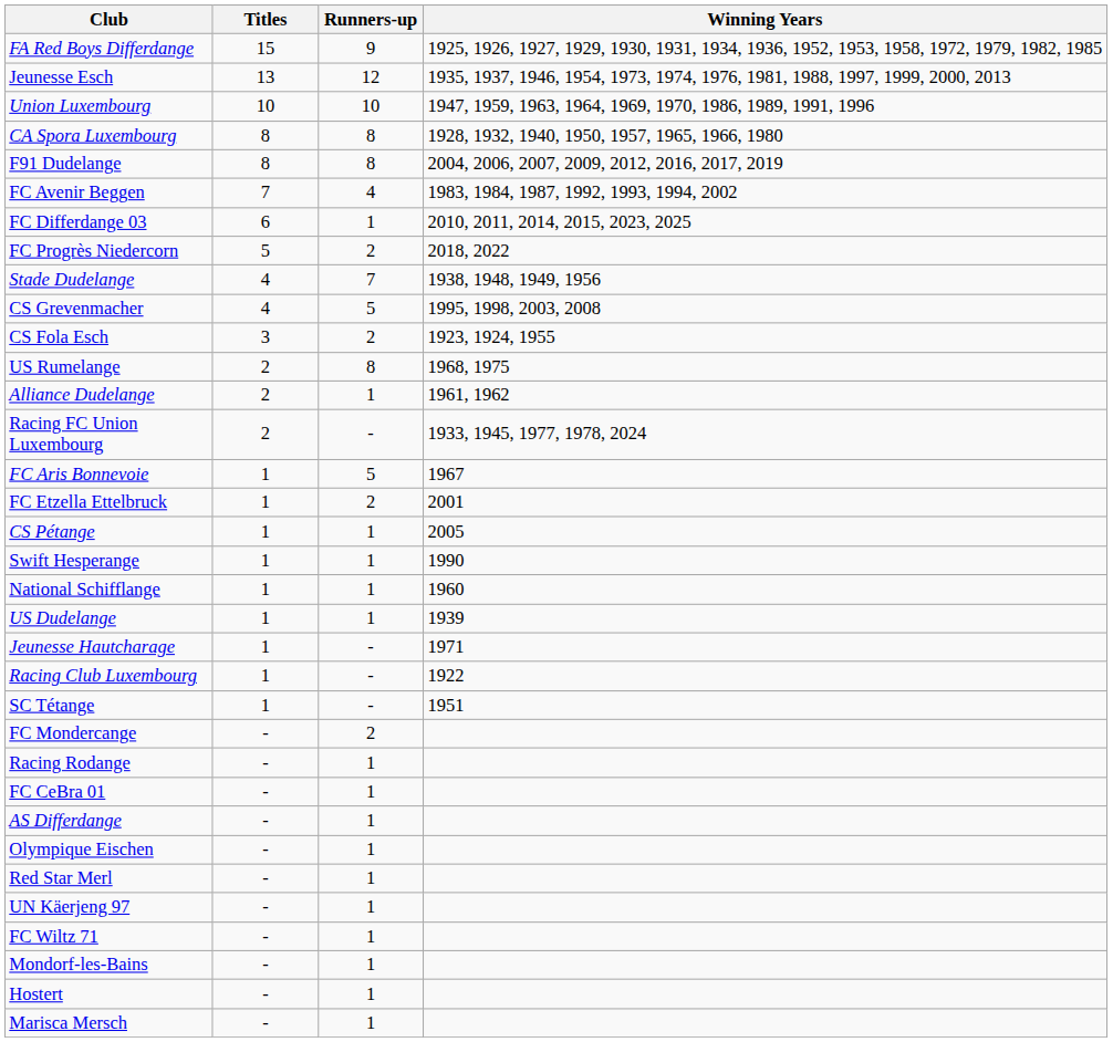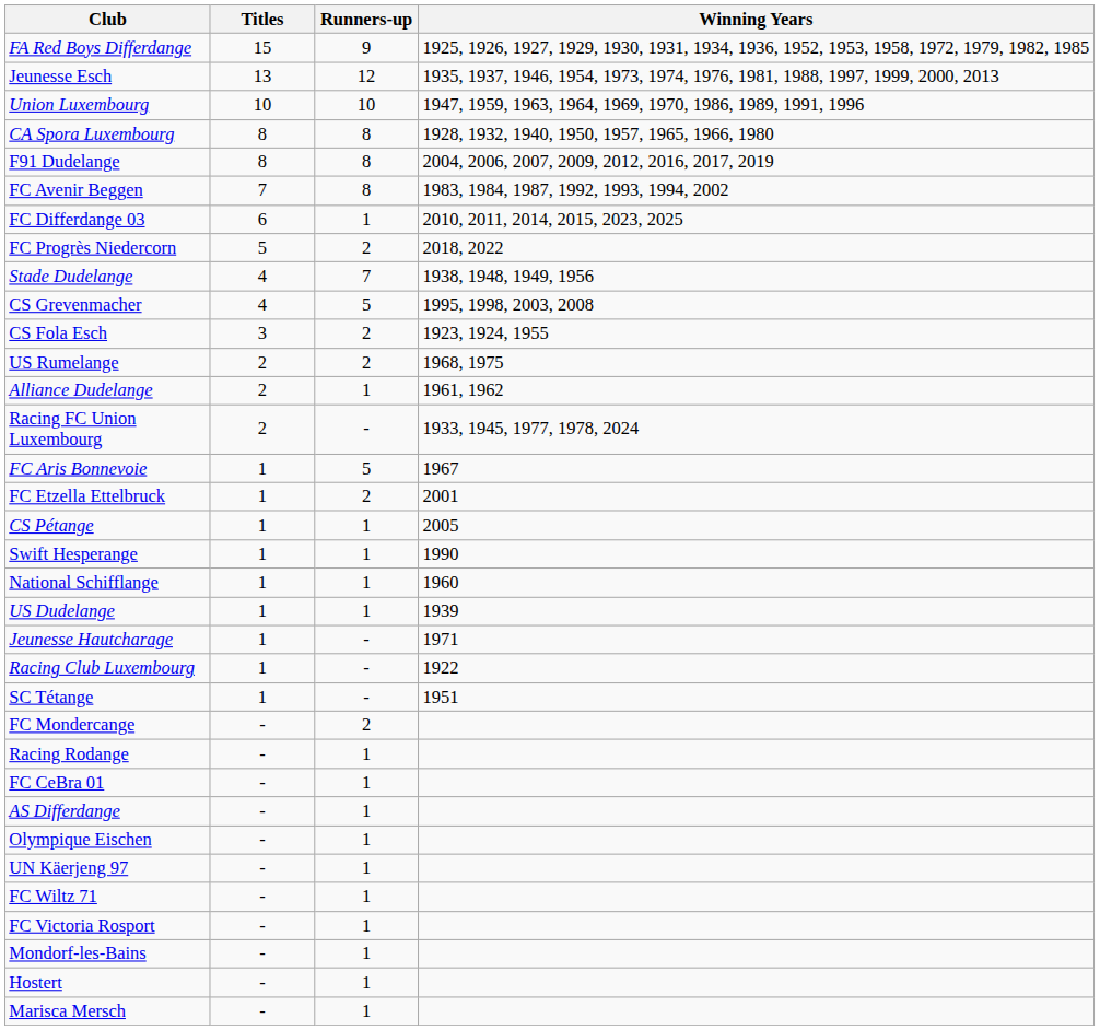 <table class="wikitable sortable sticky-header">
 <tr>
 <th width=175>Club</th>
 <th width=85>Titles</th>
 <th width=85>Runners-up</th>
 <th>Winning Years</th>
 </tr>
 <tr>
 <td><em><a href='#'>FA Red Boys Differdange</a></em></td>
 <td align=center>15</td>
 <td align=center>9</td>
 <td>1925, 1926, 1927, 1929, 1930, 1931, 1934, 1936, 1952, 1953, 1958, 1972, 1979, 1982, 1985</td>
 </tr>
 <tr>
 <td><a href='#'>Jeunesse Esch</a></td>
 <td align=center>13</td>
 <td align=center>12</td>
 <td>1935, 1937, 1946, 1954, 1973, 1974, 1976, 1981, 1988, 1997, 1999, 2000, 2013</td>
 </tr>
 <tr>
 <td><em><a href='#'>Union Luxembourg</a></em></td>
 <td align=center>10</td>
 <td align=center>10</td>
 <td>1947, 1959, 1963, 1964, 1969, 1970, 1986, 1989, 1991, 1996</td>
 </tr>
 <tr>
 <td><em><a href='#'>CA Spora Luxembourg</a></em></td>
 <td align=center>8</td>
 <td align=center>8</td>
 <td>1928, 1932, 1940, 1950, 1957, 1965, 1966, 1980</td>
 </tr>
 <tr>
 <td><a href='#'>F91 Dudelange</a></td>
 <td align=center>8</td>
 <td align=center>8</td>
 <td>2004, 2006, 2007, 2009, 2012, 2016, 2017, 2019</td>
 </tr>
 <tr>
 <td><a href='#'>FC Avenir Beggen</a></td>
 <td align=center>7</td>
-<td align=center>4</td>
+<td align=center>8</td>
 <td>1983, 1984, 1987, 1992, 1993, 1994, 2002</td>
 </tr>
 <tr>
 <td><a href='#'>FC Differdange 03</a></td>
 <td align=center>6</td>
 <td align=center>1</td>
 <td>2010, 2011, 2014, 2015, 2023, 2025</td>
 </tr>
 <tr>
 <td><a href='#'>FC Progrès Niedercorn</a></td>
 <td align=center>5</td>
 <td align=center>2</td>
 <td>2018, 2022</td>
 </tr>
 <tr>
 <td><em><a href='#'>Stade Dudelange</a></em></td>
 <td align=center>4</td>
 <td align=center>7</td>
 <td>1938, 1948, 1949, 1956</td>
 </tr>
 <tr>
 <td><a href='#'>CS Grevenmacher</a></td>
 <td align=center>4</td>
 <td align=center>5</td>
 <td>1995, 1998, 2003, 2008</td>
 </tr>
 <tr>
 <td><a href='#'>CS Fola Esch</a></td>
 <td align=center>3</td>
 <td align=center>2</td>
 <td>1923, 1924, 1955</td>
 </tr>
 <tr>
 <td><a href='#'>US Rumelange</a></td>
 <td align=center>2</td>
-<td align=center>8</td>
+<td align=center>2</td>
 <td>1968, 1975</td>
 </tr>
 <tr>
 <td><em><a href='#'>Alliance Dudelange</a></em></td>
 <td align=center>2</td>
 <td align=center>1</td>
 <td>1961, 1962</td>
 </tr>
 <tr>
 <td><a href='#'>Racing FC Union Luxembourg</a></td>
 <td align=center>2</td>
 <td align=center>-</td>
 <td>1933, 1945, 1977, 1978, 2024</td>
 </tr>
 <tr>
 <td><em><a href='#'>FC Aris Bonnevoie</a></em></td>
 <td align=center>1</td>
 <td align=center>5</td>
 <td>1967</td>
 </tr>
 <tr>
 <td><a href='#'>FC Etzella Ettelbruck</a></td>
 <td align=center>1</td>
 <td align=center>2</td>
 <td>2001</td>
 </tr>
 <tr>
 <td><em><a href='#'>CS Pétange</a></em></td>
 <td align=center>1</td>
 <td align=center>1</td>
 <td>2005</td>
 </tr>
 <tr>
 <td><a href='#'>Swift Hesperange</a></td>
 <td align=center>1</td>
 <td align=center>1</td>
 <td>1990</td>
 </tr>
 <tr>
 <td><a href='#'>National Schifflange</a></td>
 <td align=center>1</td>
 <td align=center>1</td>
 <td>1960</td>
 </tr>
 <tr>
 <td><em><a href='#'>US Dudelange</a></em></td>
 <td align=center>1</td>
 <td align=center>1</td>
 <td>1939</td>
 </tr>
 <tr>
 <td><em><a href='#'>Jeunesse Hautcharage</a></em></td>
 <td align=center>1</td>
 <td align=center>-</td>
 <td>1971</td>
 </tr>
 <tr>
 <td><em><a href='#'>Racing Club Luxembourg</a></em></td>
 <td align=center>1</td>
 <td align=center>-</td>
 <td>1922</td>
 </tr>
 <tr>
 <td><a href='#'>SC Tétange</a></td>
 <td align=center>1</td>
 <td align=center>-</td>
 <td>1951</td>
 </tr>
 <tr>
 <td><a href='#'>FC Mondercange</a></td>
 <td align=center>-</td>
 <td align=center>2</td>
 <td></td>
 </tr>
 <tr>
 <td><a href='#'>Racing Rodange</a></td>
 <td align=center>-</td>
 <td align=center>1</td>
 <td></td>
 </tr>
 <tr>
 <td><a href='#'>FC CeBra 01</a></td>
 <td align=center>-</td>
 <td align=center>1</td>
 <td></td>
 </tr>
 <tr>
 <td><em><a href='#'>AS Differdange</a></em></td>
 <td align=center>-</td>
 <td align=center>1</td>
 <td></td>
 </tr>
 <tr>
 <td><a href='#'>Olympique Eischen</a></td>
 <td align=center>-</td>
 <td align=center>1</td>
 <td></td>
 </tr>
 <tr>
-<td><a href='#'>Red Star Merl</a></td>
-<td align=center>-</td>
-<td align=center>1</td>
-<td></td>
-</tr>
-<tr>
 <td><a href='#'>UN Käerjeng 97</a></td>
 <td align=center>-</td>
 <td align=center>1</td>
 <td></td>
 </tr>
 <tr>
 <td><a href='#'>FC Wiltz 71</a></td>
+<td align=center>-</td>
+<td align=center>1</td>
+<td></td>
+</tr>
+<tr>
+<td><a href='#'>FC Victoria Rosport</a></td>
 <td align=center>-</td>
 <td align=center>1</td>
 <td></td>
 </tr>
 <tr>
 <td><a href='#'>Mondorf-les-Bains</a></td>
 <td align=center>-</td>
 <td align=center>1</td>
 <td></td>
 </tr>
 <tr>
 <td><a href='#'>Hostert</a></td>
 <td align=center>-</td>
 <td align=center>1</td>
 <td></td>
 </tr>
 <tr>
 <td><a href='#'>Marisca Mersch</a></td>
 <td align=center>-</td>
 <td align=center>1</td>
 <td></td>
 </tr>
 </table>
